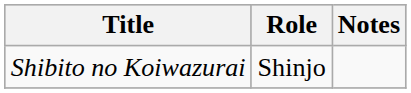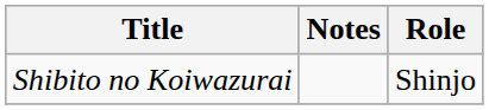 <table class="wikitable">
 <tr>
 <th>Title</th>
+<th>Notes</th>
 <th>Role</th>
-<th>Notes</th>
 </tr>
 <tr>
 <td><em>Shibito no Koiwazurai</em></td>
+<td></td>
 <td>Shinjo</td>
-<td></td>
 </tr>
 </table>
